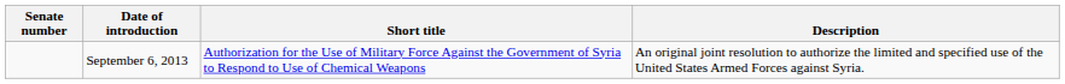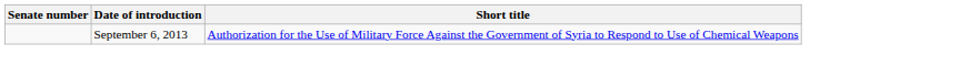 <table class=wikitable>
 <tr valign=bottom>
 <th>Senate number</th>
 <th>Date of introduction</th>
 <th>Short title</th>
-<th>Description</th>
 </tr>
 <tr>
 <td nowrap></td>
 <td nowrap>September 6, 2013</td>
 <td><a href='#'>Authorization for the Use of Military Force Against the Government of Syria to Respond to Use of Chemical Weapons</a></td>
-<td>An original joint resolution to authorize the limited and specified use of the United States Armed Forces against Syria.</td>
 </tr>
 </table>
